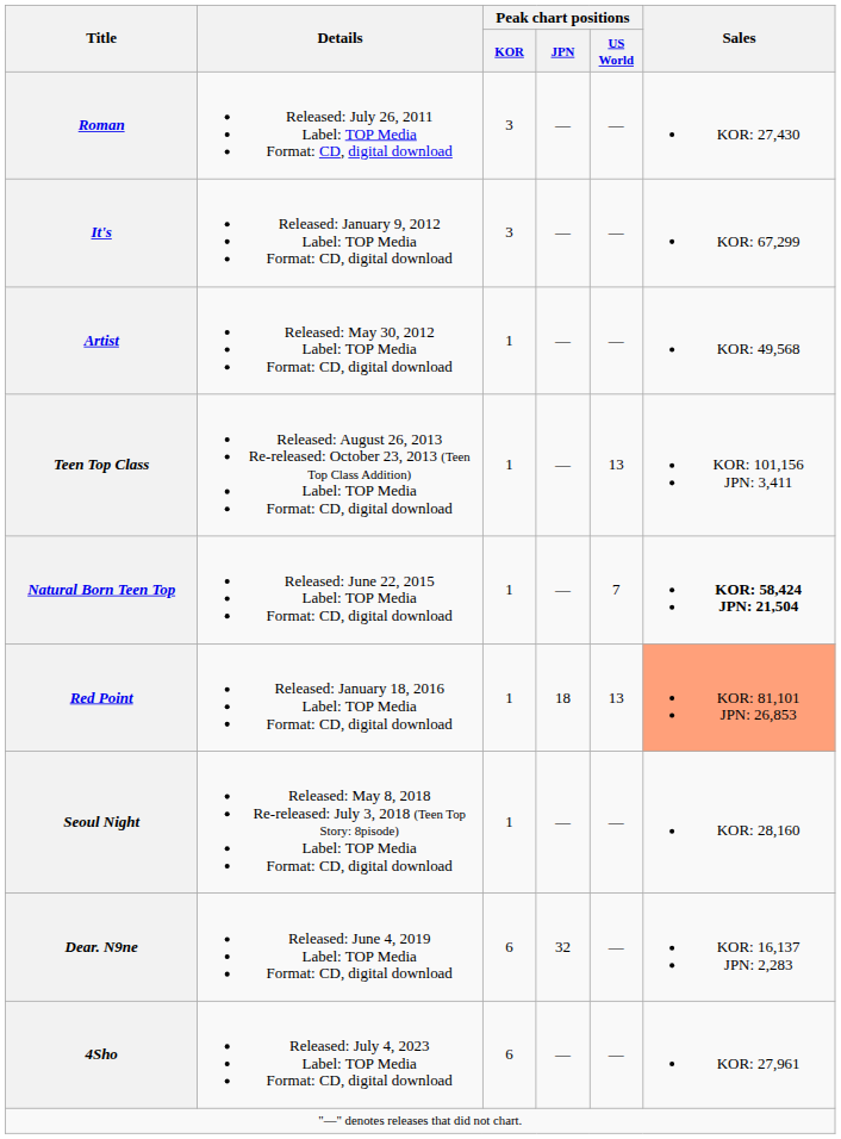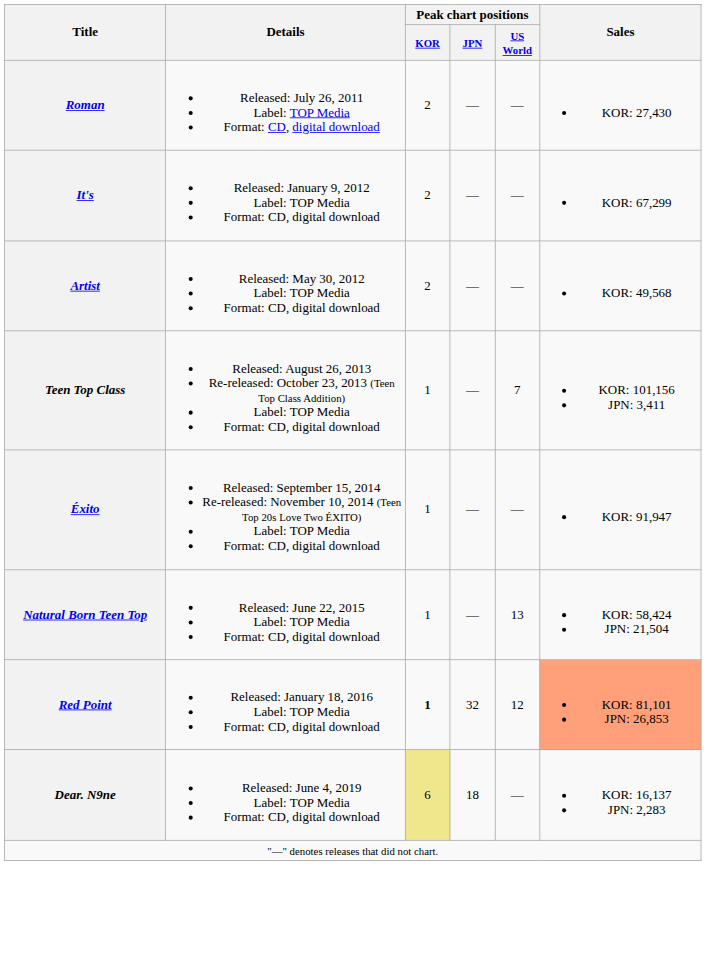 <table class="wikitable plainrowheaders" style="text-align:center;">
 <tr>
 <th rowspan="2" style="width:12em;">Title</th>
 <th rowspan="2" style="width:18em;">Details</th>
 <th colspan="3">Peak chart positions</th>
 <th rowspan="2" style="width:12em;">Sales</th>
 </tr>
 <tr>
 <th style="width:3em;"><small><a href='#'>KOR</a></small><br></th>
 <th style="width:3em;"><small><a href='#'>JPN</a></small><br></th>
 <th style="width:3em;"><small><a href='#'>US<br>World</a></small><br></th>
 </tr>
 <tr>
 <th scope="row"><em><a href='#'>Roman</a></em></th>
 <td><br><ul><li>Released: July 26, 2011 </li><li>Label: <a href='#'>TOP Media</a></li><li>Format: <a href='#'>CD</a>, <a href='#'>digital download</a></li></ul></td>
-<td>3</td>
+<td>2</td>
 <td>—</td>
 <td>—</td>
 <td><br><ul><li>KOR: 27,430</li></ul></td>
 </tr>
 <tr>
 <th scope="row"><em><a href='#'>It's</a></em></th>
 <td><br><ul><li>Released: January 9, 2012 </li><li>Label: TOP Media</li><li>Format: CD, digital download</li></ul></td>
-<td>3</td>
+<td>2</td>
 <td>—</td>
 <td>—</td>
 <td><br><ul><li>KOR: 67,299</li></ul></td>
 </tr>
 <tr>
 <th scope="row"><em><a href='#'>Artist</a></em></th>
 <td><br><ul><li>Released: May 30, 2012 </li><li>Label: TOP Media</li><li>Format: CD, digital download</li></ul></td>
-<td>1</td>
+<td>2</td>
 <td>—</td>
 <td>—</td>
 <td><br><ul><li>KOR: 49,568</li></ul></td>
 </tr>
 <tr>
 <th scope="row"><em>Teen Top Class</em></th>
 <td><br><ul><li>Released: August 26, 2013 </li><li>Re-released: October 23, 2013 <small>(Teen Top Class Addition)</small></li><li>Label: TOP Media</li><li>Format: CD, digital download</li></ul></td>
 <td>1</td>
 <td>—</td>
-<td>13</td>
+<td>7</td>
 <td><br><ul><li>KOR: 101,156</li><li>JPN: 3,411</li></ul></td>
+</tr>
+<tr>
+<th scope="row"><em><a href='#'>Éxito</a></em></th>
+<td><br><ul><li>Released: September 15, 2014 </li><li>Re-released: November 10, 2014 <small>(Teen Top 20s Love Two ÉXITO)</small></li><li>Label: TOP Media</li><li>Format: CD, digital download</li></ul></td>
+<td>1</td>
+<td>—</td>
+<td>—</td>
+<td><br><ul><li>KOR: 91,947</li></ul></td>
 </tr>
 <tr>
 <th scope="row"><em><a href='#'>Natural Born Teen Top</a></em></th>
 <td><br><ul><li>Released: June 22, 2015 </li><li>Label: TOP Media</li><li>Format: CD, digital download</li></ul></td>
 <td>1</td>
 <td>—</td>
-<td>7</td>
-<td><strong><br><ul><li>KOR: 58,424</li><li>JPN: 21,504</li></ul></strong></td>
+<td>13</td>
+<td><br><ul><li>KOR: 58,424</li><li>JPN: 21,504</li></ul></td>
 </tr>
 <tr>
 <th scope="row"><em><a href='#'>Red Point</a></em></th>
 <td><br><ul><li>Released: January 18, 2016 </li><li>Label: TOP Media</li><li>Format: CD, digital download</li></ul></td>
-<td>1</td>
-<td>18</td>
-<td>13</td>
+<td><strong>1</strong></td>
+<td>32</td>
+<td>12</td>
 <td style="background: lightsalmon;"><br><ul><li>KOR: 81,101</li><li>JPN: 26,853</li></ul></td>
-</tr>
-<tr>
-<th scope="row"><em>Seoul Night</em></th>
-<td><br><ul><li>Released: May 8, 2018 </li><li>Re-released: July 3, 2018 <small>(Teen Top Story: 8pisode)</small></li><li>Label: TOP Media</li><li>Format: CD, digital download</li></ul></td>
-<td>1</td>
-<td>—</td>
-<td>—</td>
-<td><br><ul><li>KOR: 28,160</li></ul></td>
 </tr>
 <tr>
 <th scope="row"><em>Dear. N9ne</em></th>
 <td><br><ul><li>Released: June 4, 2019 </li><li>Label: TOP Media</li><li>Format: CD, digital download</li></ul></td>
-<td>6</td>
-<td>32</td>
+<td style="background: khaki;">6</td>
+<td>18</td>
 <td>—</td>
 <td><br><ul><li>KOR: 16,137</li><li>JPN: 2,283 </li></ul></td>
-</tr>
-<tr>
-<th scope="row"><em>4Sho</em></th>
-<td><br><ul><li>Released: July 4, 2023</li><li>Label: TOP Media</li><li>Format: CD, digital download</li></ul></td>
-<td>6</td>
-<td>—</td>
-<td>—</td>
-<td><br><ul><li>KOR: 27,961</li></ul></td>
 </tr>
 <tr>
 <td colspan="6"><small>"—" denotes releases that did not chart.</small></td>
 </tr>
 </table>
